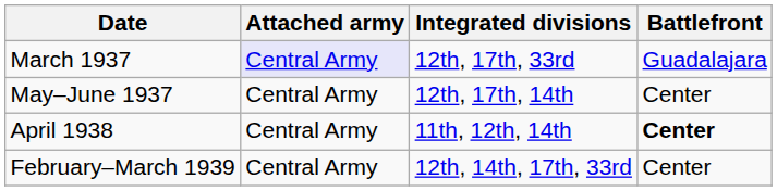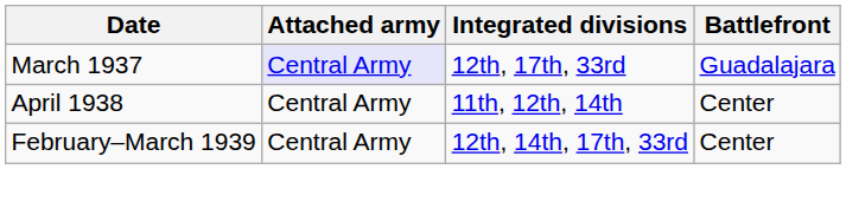 <table class="wikitable">
 <tr>
 <th>Date</th>
 <th>Attached army</th>
 <th>Integrated divisions</th>
 <th>Battlefront</th>
 </tr>
 <tr>
 <td>March 1937</td>
 <td style="background: lavender;"><a href='#'>Central Army</a></td>
 <td><a href='#'>12th</a>, <a href='#'>17th</a>, <a href='#'>33rd</a></td>
 <td><a href='#'>Guadalajara</a></td>
 </tr>
 <tr>
-<td>May–June 1937</td>
-<td>Central Army</td>
-<td><a href='#'>12th</a>, <a href='#'>17th</a>, <a href='#'>14th</a></td>
-<td>Center</td>
-</tr>
-<tr>
 <td>April 1938</td>
 <td>Central Army</td>
 <td><a href='#'>11th</a>, <a href='#'>12th</a>, <a href='#'>14th</a></td>
-<td><strong>Center</strong></td>
+<td>Center</td>
 </tr>
 <tr>
 <td>February–March 1939</td>
 <td>Central Army</td>
 <td><a href='#'>12th</a>, <a href='#'>14th</a>, <a href='#'>17th</a>, <a href='#'>33rd</a></td>
 <td>Center</td>
 </tr>
 </table>
